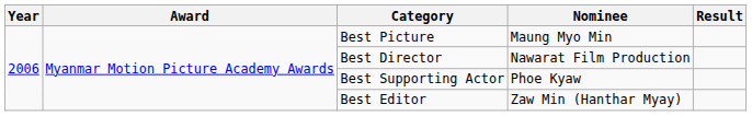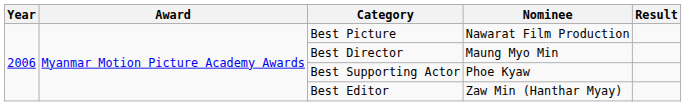 <table class="wikitable">
 <tr>
 <th>Year</th>
 <th>Award</th>
 <th>Category</th>
 <th>Nominee</th>
 <th>Result</th>
 </tr>
 <tr>
 <td scope="row" rowspan="4"><a href='#'>2006</a></td>
 <td scope="row" rowspan="4"><a href='#'>Myanmar Motion Picture Academy Awards</a></td>
 <td>Best Picture</td>
-<td>Maung Myo Min</td>
+<td>Nawarat Film Production</td>
 <td></td>
 </tr>
 <tr>
 <td>Best Director</td>
-<td>Nawarat Film Production</td>
+<td>Maung Myo Min</td>
 <td></td>
 </tr>
 <tr>
 <td>Best Supporting Actor</td>
 <td>Phoe Kyaw</td>
 <td></td>
 </tr>
 <tr>
 <td>Best Editor</td>
 <td>Zaw Min (Hanthar Myay)</td>
 <td></td>
 </tr>
 </table>
